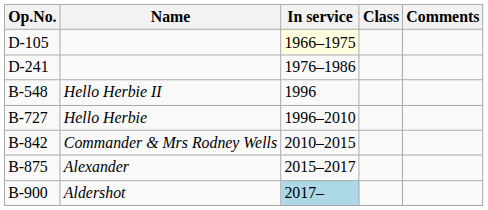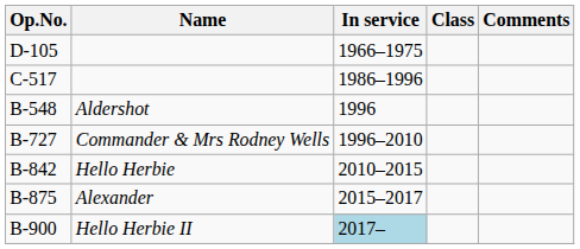 <table class="wikitable">
 <tr>
 <th>Op.No.</th>
 <th>Name</th>
 <th>In service</th>
 <th>Class</th>
 <th>Comments</th>
 </tr>
 <tr>
 <td>D-105</td>
 <td></td>
-<td style="background: lightyellow;">1966–1975</td>
+<td>1966–1975</td>
 <td></td>
 <td></td>
 </tr>
 <tr>
-<td>D-241</td>
+<td>C-517</td>
 <td></td>
-<td>1976–1986</td>
+<td>1986–1996</td>
 <td></td>
 <td></td>
 </tr>
 <tr>
 <td>B-548</td>
-<td><em>Hello Herbie II</em></td>
+<td><em>Aldershot</em></td>
 <td>1996</td>
 <td></td>
 <td></td>
 </tr>
 <tr>
 <td>B-727</td>
-<td><em>Hello Herbie</em></td>
+<td><em>Commander & Mrs Rodney Wells</em></td>
 <td>1996–2010</td>
 <td></td>
 <td></td>
 </tr>
 <tr>
 <td>B-842</td>
-<td><em>Commander & Mrs Rodney Wells</em></td>
+<td><em>Hello Herbie</em></td>
 <td>2010–2015</td>
 <td></td>
 <td></td>
 </tr>
 <tr>
 <td>B-875</td>
 <td><em>Alexander</em></td>
 <td>2015–2017</td>
 <td></td>
 <td></td>
 </tr>
 <tr>
 <td>B-900</td>
-<td><em>Aldershot</em></td>
+<td><em>Hello Herbie II</em></td>
 <td style="background: lightblue;">2017–</td>
 <td></td>
 <td></td>
 </tr>
 <tr>
 </tr>
 </table>
